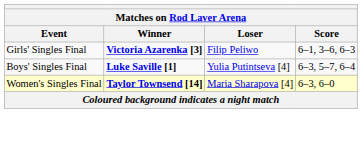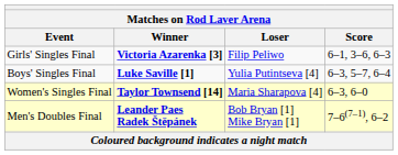 <table class="wikitable collapsible uncollapsed" style="margin:1em auto;">
 <tr>
 <th colspan=4></th>
 </tr>
 <tr>
 <th colspan=4><strong>Matches on <a href='#'>Rod Laver Arena</a></strong></th>
 </tr>
 <tr>
 <th>Event</th>
 <th>Winner</th>
 <th>Loser</th>
 <th>Score</th>
 </tr>
 <tr align=left>
 <td>Girls' Singles Final</td>
 <td><strong> <a href='#'>Victoria Azarenka</a> [3]</strong></td>
 <td> <a href='#'>Filip Peliwo</a></td>
 <td>6–1, 3–6, 6–3</td>
 </tr>
 <tr align=left>
 <td>Boys' Singles Final</td>
 <td><strong> <a href='#'>Luke Saville</a> [1]</strong></td>
 <td> <a href='#'>Yulia Putintseva</a> [4]</td>
 <td>6–3, 5–7, 6–4</td>
 </tr>
 <tr style="text-align:left; background:#ffc;">
 <td>Women's Singles Final</td>
 <td> <strong><a href='#'>Taylor Townsend</a> [14]</strong></td>
 <td> <a href='#'>Maria Sharapova</a> [4]</td>
 <td>6–3, 6–0</td>
 </tr>
+<tr style="text-align:left; background:#ffc;">
+<td>Men's Doubles Final</td>
+<td><strong> <a href='#'>Leander Paes</a> <br>  <a href='#'>Radek Štěpánek</a></strong></td>
+<td> <a href='#'>Bob Bryan</a> [1] <br>  <a href='#'>Mike Bryan</a> [1]</td>
+<td>7–6<sup>(7–1)</sup>, 6–2</td>
+</tr>
 <tr>
 <th colspan=4><em>Coloured background indicates a night match</em></th>
 </tr>
 </table>
